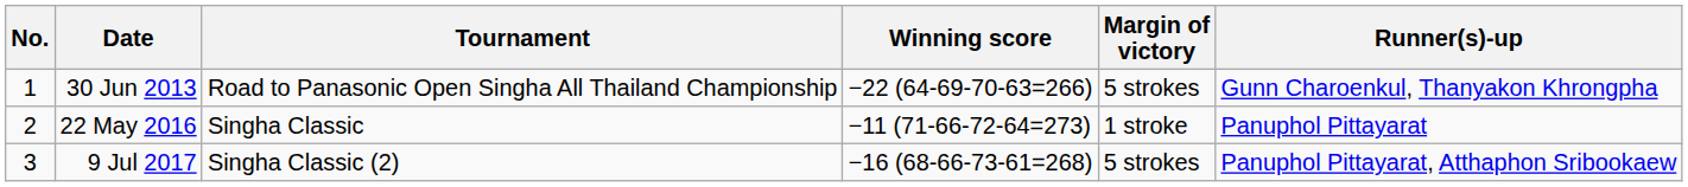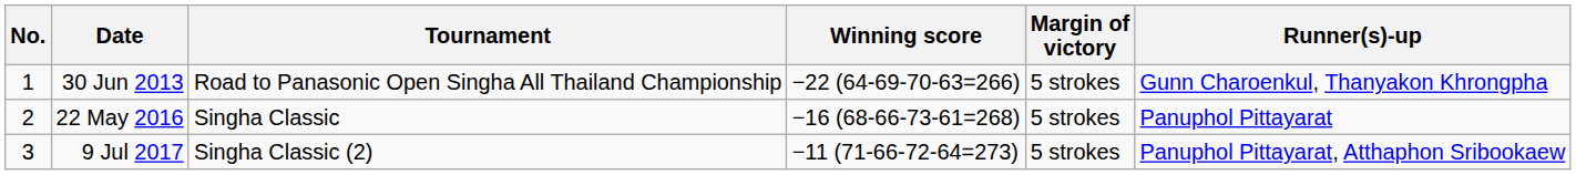 <table class="wikitable" style="font-size:95%;">
 <tr>
 <th>No.</th>
 <th>Date</th>
 <th>Tournament</th>
 <th>Winning score</th>
 <th>Margin of<br>victory</th>
 <th>Runner(s)-up</th>
 </tr>
 <tr>
 <td align=center>1</td>
 <td align=right>30 Jun <a href='#'>2013</a></td>
 <td>Road to Panasonic Open Singha All Thailand Championship</td>
 <td>−22 (64-69-70-63=266)</td>
 <td>5 strokes</td>
 <td> <a href='#'>Gunn Charoenkul</a>,  <a href='#'>Thanyakon Khrongpha</a></td>
 </tr>
 <tr>
 <td align=center>2</td>
 <td align=right>22 May <a href='#'>2016</a></td>
 <td>Singha Classic</td>
-<td>−11 (71-66-72-64=273)</td>
-<td>1 stroke</td>
+<td>−16 (68-66-73-61=268)</td>
+<td>5 strokes</td>
 <td> <a href='#'>Panuphol Pittayarat</a></td>
 </tr>
 <tr>
 <td align=center>3</td>
 <td align=right>9 Jul <a href='#'>2017</a></td>
 <td>Singha Classic (2)</td>
-<td>−16 (68-66-73-61=268)</td>
+<td>−11 (71-66-72-64=273)</td>
 <td>5 strokes</td>
 <td> <a href='#'>Panuphol Pittayarat</a>,  <a href='#'>Atthaphon Sribookaew</a></td>
 </tr>
 </table>
